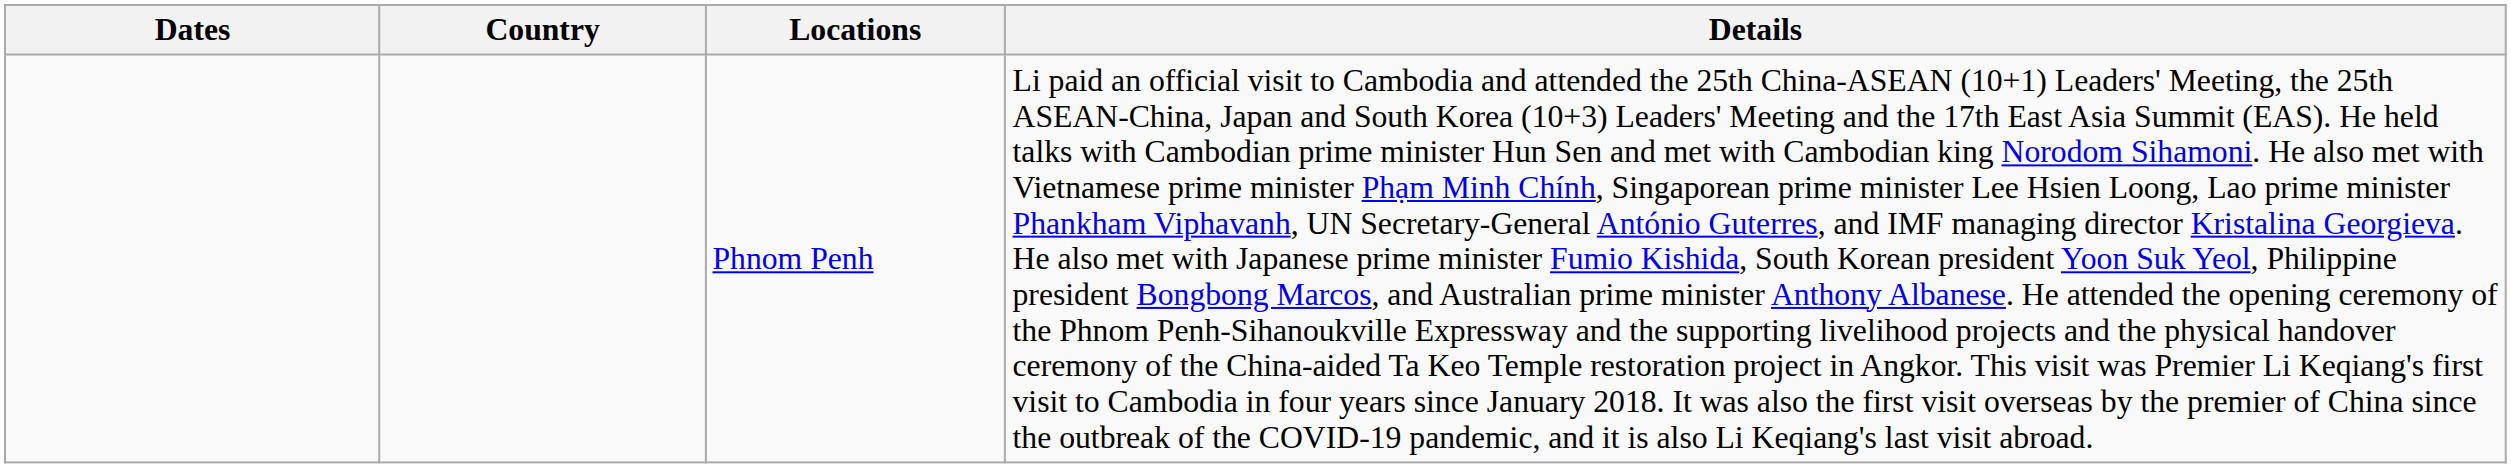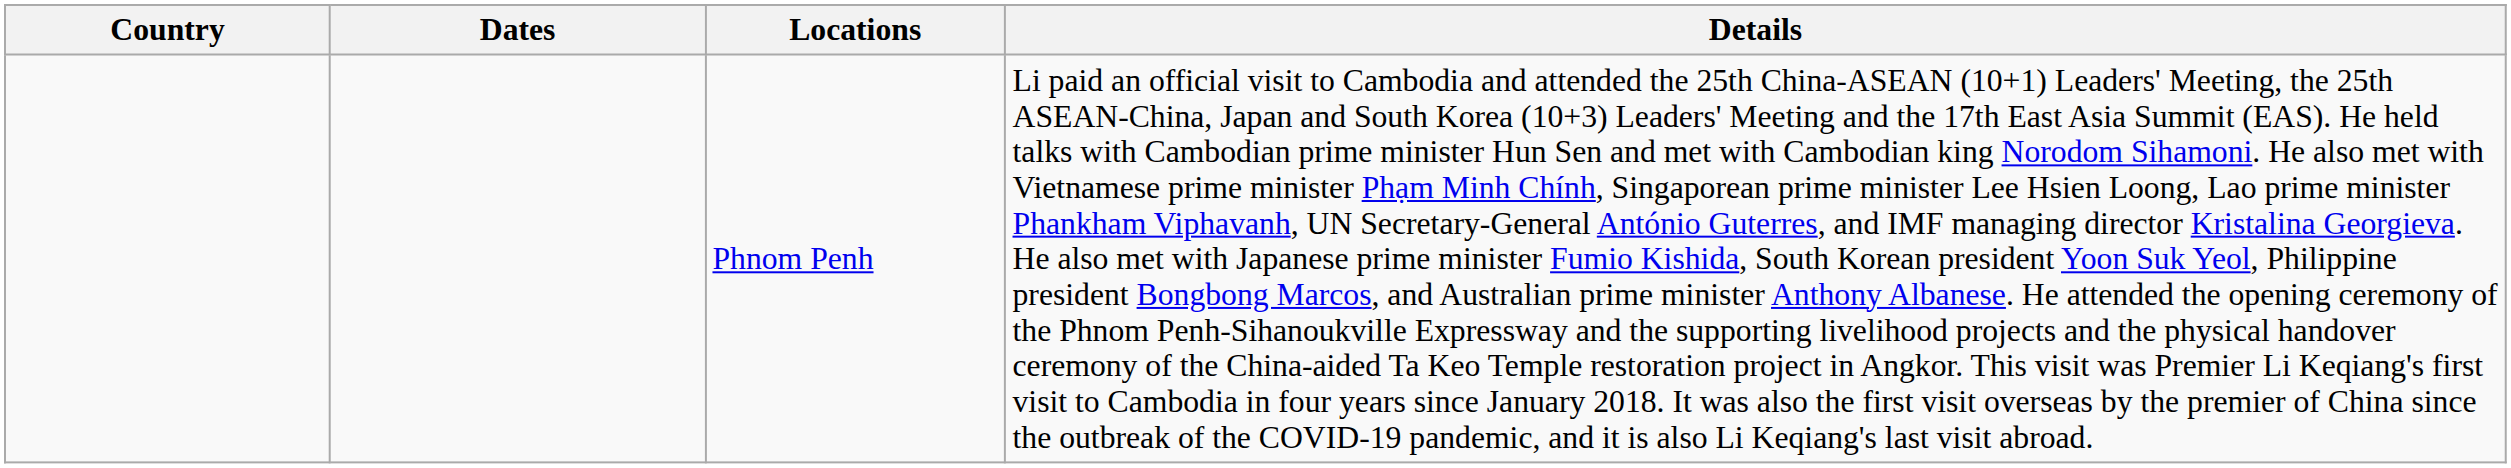 <table class="wikitable sortable" border="1" style="margin: 1em auto 1em auto">
 <tr>
+<th style="width: 13%;">Country</th>
 <th style="width: 15%;">Dates</th>
-<th style="width: 13%;">Country</th>
 <th style="width: 12%;">Locations</th>
 <th style="width: 60%;">Details</th>
 </tr>
 <tr>
 <td></td>
 <td></td>
 <td><a href='#'>Phnom Penh</a></td>
 <td>Li paid an official visit to Cambodia and attended the 25th China-ASEAN (10+1) Leaders' Meeting, the 25th ASEAN-China, Japan and South Korea (10+3) Leaders' Meeting and the 17th East Asia Summit (EAS). He held talks with Cambodian prime minister Hun Sen and met with Cambodian king <a href='#'>Norodom Sihamoni</a>. He also met with Vietnamese prime minister <a href='#'>Phạm Minh Chính</a>, Singaporean prime minister Lee Hsien Loong, Lao prime minister <a href='#'>Phankham Viphavanh</a>, UN Secretary-General <a href='#'>António Guterres</a>, and IMF managing director <a href='#'>Kristalina Georgieva</a>. He also met with Japanese prime minister <a href='#'>Fumio Kishida</a>, South Korean president <a href='#'>Yoon Suk Yeol</a>, Philippine president <a href='#'>Bongbong Marcos</a>, and Australian prime minister <a href='#'>Anthony Albanese</a>. He attended the opening ceremony of the Phnom Penh-Sihanoukville Expressway and the supporting livelihood projects and the physical handover ceremony of the China-aided Ta Keo Temple restoration project in Angkor. This visit was Premier Li Keqiang's first visit to Cambodia in four years since January 2018. It was also the first visit overseas by the premier of China since the outbreak of the COVID-19 pandemic, and it is also Li Keqiang's last visit abroad.</td>
 </tr>
 </table>
